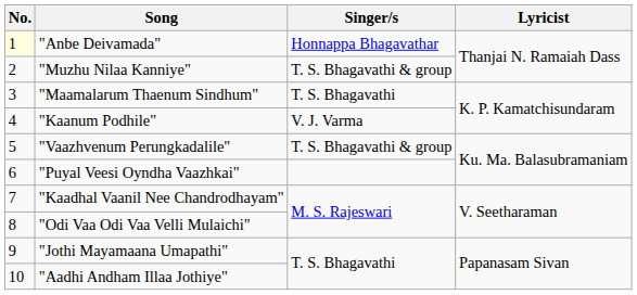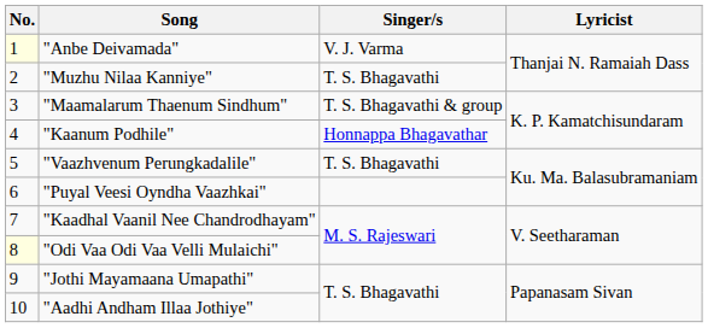 <table class="wikitable" style="font-size:95%;">
 <tr>
 <th>No.</th>
 <th>Song</th>
 <th>Singer/s</th>
 <th>Lyricist</th>
 </tr>
 <tr>
 <td style="background: lightyellow;">1</td>
 <td>"Anbe Deivamada"</td>
-<td><a href='#'>Honnappa Bhagavathar</a></td>
+<td>V. J. Varma</td>
 <td rowspan=2>Thanjai N. Ramaiah Dass</td>
 </tr>
 <tr>
 <td>2</td>
 <td>"Muzhu Nilaa Kanniye"</td>
-<td>T. S. Bhagavathi & group</td>
+<td>T. S. Bhagavathi</td>
 </tr>
 <tr>
 <td>3</td>
 <td>"Maamalarum Thaenum Sindhum"</td>
-<td>T. S. Bhagavathi</td>
+<td>T. S. Bhagavathi & group</td>
 <td rowspan=2>K. P. Kamatchisundaram</td>
 </tr>
 <tr>
 <td>4</td>
 <td>"Kaanum Podhile"</td>
-<td>V. J. Varma</td>
+<td><a href='#'>Honnappa Bhagavathar</a></td>
 </tr>
 <tr>
 <td>5</td>
 <td>"Vaazhvenum Perungkadalile"</td>
-<td>T. S. Bhagavathi & group</td>
+<td>T. S. Bhagavathi</td>
 <td rowspan=2>Ku. Ma. Balasubramaniam</td>
 </tr>
 <tr>
 <td>6</td>
 <td>"Puyal Veesi Oyndha Vaazhkai"</td>
 <td></td>
 </tr>
 <tr>
 <td>7</td>
 <td>"Kaadhal Vaanil Nee Chandrodhayam"</td>
 <td rowspan=2><a href='#'>M. S. Rajeswari</a></td>
 <td rowspan=2>V. Seetharaman</td>
 </tr>
 <tr>
-<td>8</td>
+<td style="background: lightyellow;">8</td>
 <td>"Odi Vaa Odi Vaa Velli Mulaichi"</td>
 </tr>
 <tr>
 <td>9</td>
 <td>"Jothi Mayamaana Umapathi"</td>
 <td rowspan=2>T. S. Bhagavathi</td>
 <td rowspan=2>Papanasam Sivan</td>
 </tr>
 <tr>
 <td>10</td>
 <td>"Aadhi Andham Illaa Jothiye"</td>
 </tr>
 </table>
